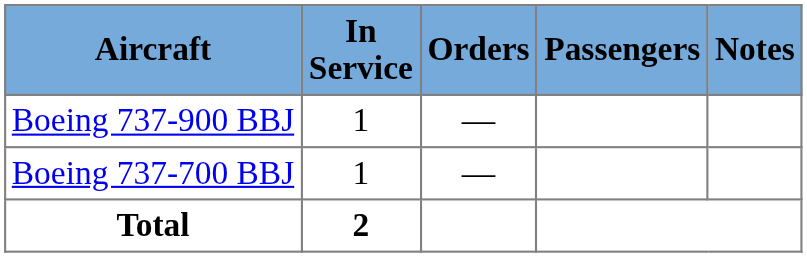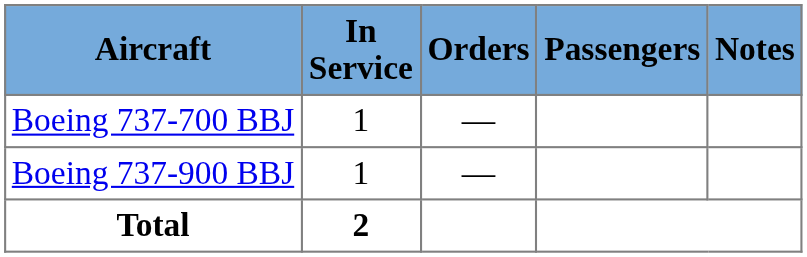 <table class="toccolours" border="1" cellpadding="3" style="border-collapse:collapse;margin:1em auto;">
 <tr bgcolor=#75aadb>
 <th>Aircraft</th>
 <th>In<br>Service</th>
 <th>Orders</th>
 <th>Passengers</th>
 <th>Notes</th>
 </tr>
 <tr>
-<td><a href='#'>Boeing 737-900 BBJ</a></td>
+<td><a href='#'>Boeing 737-700 BBJ</a></td>
 <td align="center">1</td>
 <td align="center">—</td>
 <td align="center"></td>
 <td></td>
 </tr>
 <tr>
-<td><a href='#'>Boeing 737-700 BBJ</a></td>
+<td><a href='#'>Boeing 737-900 BBJ</a></td>
 <td align="center">1</td>
 <td align="center">—</td>
 <td align="center"></td>
 <td></td>
 </tr>
 <tr>
 <th>Total</th>
 <th>2</th>
 <th></th>
 <th colspan="2"></th>
 </tr>
 </table>
